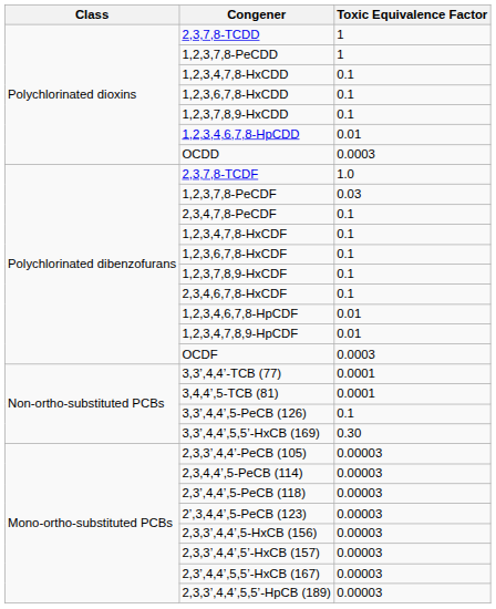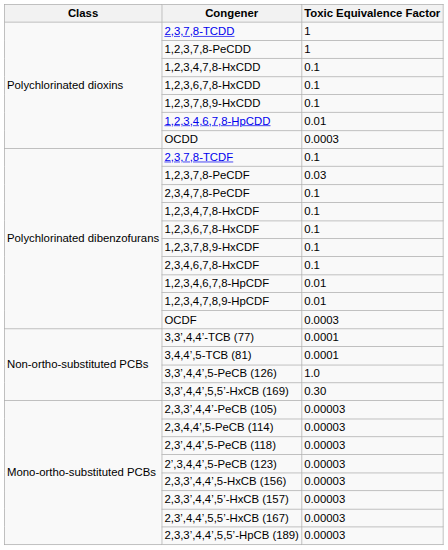 <table class="wikitable sortable">
 <tr>
 <th>Class</th>
 <th>Congener</th>
 <th>Toxic Equivalence Factor</th>
 </tr>
 <tr>
 <td rowspan="7">Polychlorinated dioxins</td>
 <td><a href='#'>2,3,7,8-TCDD</a></td>
 <td>1</td>
 </tr>
 <tr>
 <td>1,2,3,7,8-PeCDD</td>
 <td>1</td>
 </tr>
 <tr>
 <td>1,2,3,4,7,8-HxCDD</td>
 <td>0.1</td>
 </tr>
 <tr>
 <td>1,2,3,6,7,8-HxCDD</td>
 <td>0.1</td>
 </tr>
 <tr>
 <td>1,2,3,7,8,9-HxCDD</td>
 <td>0.1</td>
 </tr>
 <tr>
 <td><a href='#'>1,2,3,4,6,7,8-HpCDD</a></td>
 <td>0.01</td>
 </tr>
 <tr>
 <td>OCDD</td>
 <td>0.0003</td>
 </tr>
 <tr>
 <td rowspan="10">Polychlorinated dibenzofurans</td>
 <td><a href='#'>2,3,7,8-TCDF</a></td>
-<td>1.0</td>
+<td>0.1</td>
 </tr>
 <tr>
 <td>1,2,3,7,8-PeCDF</td>
 <td>0.03</td>
 </tr>
 <tr>
 <td>2,3,4,7,8-PeCDF</td>
 <td>0.1</td>
 </tr>
 <tr>
 <td>1,2,3,4,7,8-HxCDF</td>
 <td>0.1</td>
 </tr>
 <tr>
 <td>1,2,3,6,7,8-HxCDF</td>
 <td>0.1</td>
 </tr>
 <tr>
 <td>1,2,3,7,8,9-HxCDF</td>
 <td>0.1</td>
 </tr>
 <tr>
 <td>2,3,4,6,7,8-HxCDF</td>
 <td>0.1</td>
 </tr>
 <tr>
 <td>1,2,3,4,6,7,8-HpCDF</td>
 <td>0.01</td>
 </tr>
 <tr>
 <td>1,2,3,4,7,8,9-HpCDF</td>
 <td>0.01</td>
 </tr>
 <tr>
 <td>OCDF</td>
 <td>0.0003</td>
 </tr>
 <tr>
 <td rowspan="4">Non-ortho-substituted PCBs</td>
 <td>3,3’,4,4’-TCB (77)</td>
 <td>0.0001</td>
 </tr>
 <tr>
 <td>3,4,4’,5-TCB (81)</td>
 <td>0.0001</td>
 </tr>
 <tr>
 <td>3,3’,4,4’,5-PeCB (126)</td>
-<td>0.1</td>
+<td>1.0</td>
 </tr>
 <tr>
 <td>3,3’,4,4’,5,5’-HxCB (169)</td>
 <td>0.30</td>
 </tr>
 <tr>
 <td rowspan="8">Mono-ortho-substituted PCBs</td>
 <td>2,3,3’,4,4’-PeCB (105)</td>
 <td>0.00003</td>
 </tr>
 <tr>
 <td>2,3,4,4’,5-PeCB (114)</td>
 <td>0.00003</td>
 </tr>
 <tr>
 <td>2,3’,4,4’,5-PeCB (118)</td>
 <td>0.00003</td>
 </tr>
 <tr>
 <td>2’,3,4,4’,5-PeCB (123)</td>
 <td>0.00003</td>
 </tr>
 <tr>
 <td>2,3,3’,4,4’,5-HxCB (156)</td>
 <td>0.00003</td>
 </tr>
 <tr>
 <td>2,3,3’,4,4’,5’-HxCB (157)</td>
 <td>0.00003</td>
 </tr>
 <tr>
 <td>2,3’,4,4’,5,5’-HxCB (167)</td>
 <td>0.00003</td>
 </tr>
 <tr>
 <td>2,3,3’,4,4’,5,5’-HpCB (189)</td>
 <td>0.00003</td>
 </tr>
 </table>
